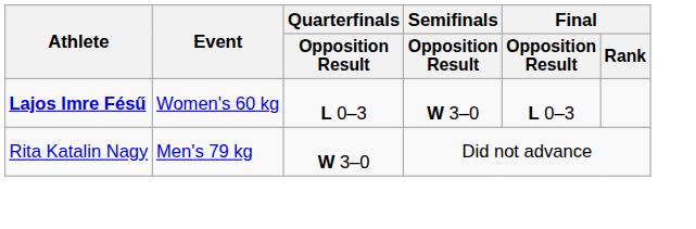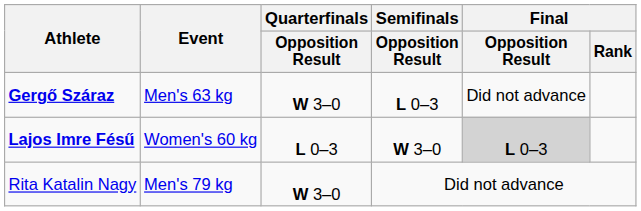 <table class="wikitable" style="font-size:90%">
 <tr>
 <th rowspan=2>Athlete</th>
 <th rowspan=2>Event</th>
 <th>Quarterfinals</th>
 <th>Semifinals</th>
 <th colspan=2>Final</th>
 </tr>
 <tr style="font-size:95%">
 <th>Opposition<br>Result</th>
 <th>Opposition<br>Result</th>
 <th>Opposition<br>Result</th>
 <th>Rank</th>
 </tr>
 <tr align=center>
+<td align=left><strong><a href='#'>Gergő Száraz</a></strong></td>
+<td align=left><a href='#'>Men's 63 kg</a></td>
+<td><br><strong>W</strong> 3–0</td>
+<td><br><strong>L</strong> 0–3</td>
+<td>Did not advance</td>
+<td></td>
+</tr>
+<tr align=center>
 <td align=left><strong><a href='#'>Lajos Imre Fésű</a></strong></td>
 <td align=left><a href='#'>Women's 60 kg</a></td>
 <td><br><strong>L</strong> 0–3</td>
 <td><br><strong>W</strong> 3–0</td>
-<td><br><strong>L</strong> 0–3</td>
+<td style="background: lightgrey;"><br><strong>L</strong> 0–3</td>
 <td></td>
 </tr>
 <tr align=center>
 <td align=left><a href='#'>Rita Katalin Nagy</a></td>
 <td align=left><a href='#'>Men's 79 kg</a></td>
 <td><br><strong>W</strong> 3–0</td>
 <td colspan=3>Did not advance</td>
 </tr>
 </table>
